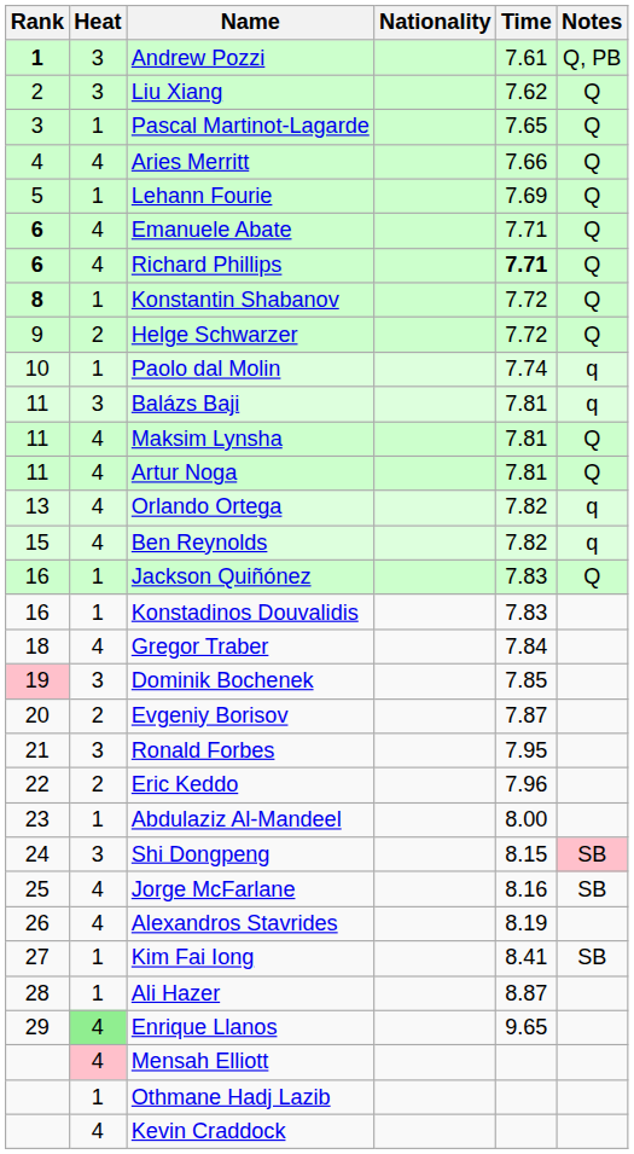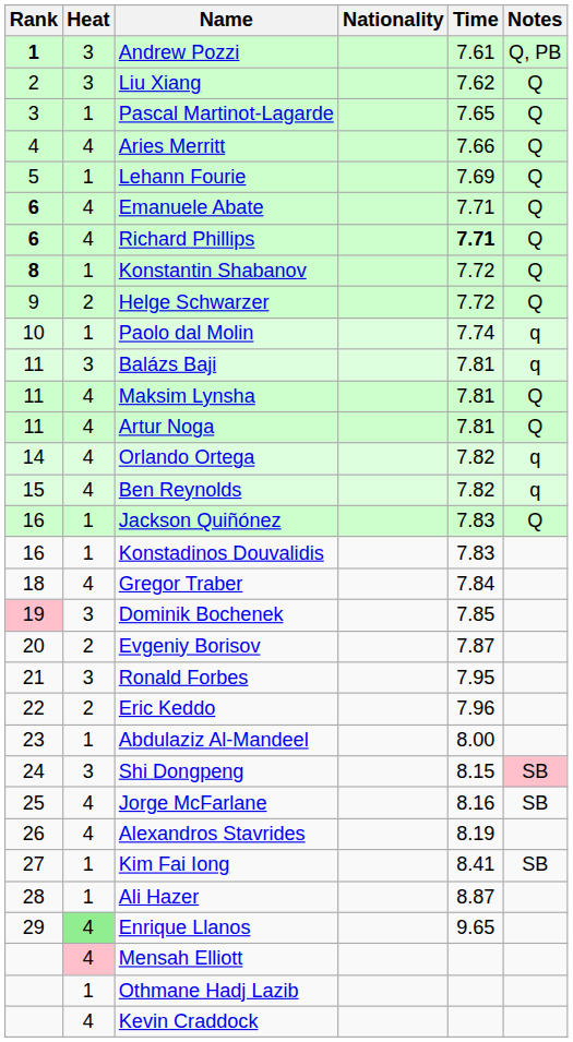 <table class="wikitable sortable" style="text-align:center">
 <tr>
 <th>Rank</th>
 <th>Heat</th>
 <th>Name</th>
 <th>Nationality</th>
 <th>Time</th>
 <th>Notes</th>
 </tr>
 <tr bgcolor=ccffcc>
 <td><strong>1</strong></td>
 <td>3</td>
 <td align=left><a href='#'>Andrew Pozzi</a></td>
 <td align=left></td>
 <td>7.61</td>
 <td>Q, PB</td>
 </tr>
 <tr bgcolor=ccffcc>
 <td>2</td>
 <td>3</td>
 <td align=left><a href='#'>Liu Xiang</a></td>
 <td align=left></td>
 <td>7.62</td>
 <td>Q</td>
 </tr>
 <tr bgcolor=ccffcc>
 <td>3</td>
 <td>1</td>
 <td align=left><a href='#'>Pascal Martinot-Lagarde</a></td>
 <td align=left></td>
 <td>7.65</td>
 <td>Q</td>
 </tr>
 <tr bgcolor=ccffcc>
 <td>4</td>
 <td>4</td>
 <td align=left><a href='#'>Aries Merritt</a></td>
 <td align=left></td>
 <td>7.66</td>
 <td>Q</td>
 </tr>
 <tr bgcolor=ccffcc>
 <td>5</td>
 <td>1</td>
 <td align=left><a href='#'>Lehann Fourie</a></td>
 <td align=left></td>
 <td>7.69</td>
 <td>Q</td>
 </tr>
 <tr bgcolor=ccffcc>
 <td><strong>6</strong></td>
 <td>4</td>
 <td align=left><a href='#'>Emanuele Abate</a></td>
 <td align=left></td>
 <td>7.71</td>
 <td>Q</td>
 </tr>
 <tr bgcolor=ccffcc>
 <td><strong>6</strong></td>
 <td>4</td>
 <td align=left><a href='#'>Richard Phillips</a></td>
 <td align=left></td>
 <td><strong>7.71</strong></td>
 <td>Q</td>
 </tr>
 <tr bgcolor=ccffcc>
 <td><strong>8</strong></td>
 <td>1</td>
 <td align=left><a href='#'>Konstantin Shabanov</a></td>
 <td align=left></td>
 <td>7.72</td>
 <td>Q</td>
 </tr>
 <tr bgcolor=ccffcc>
 <td>9</td>
 <td>2</td>
 <td align=left><a href='#'>Helge Schwarzer</a></td>
 <td align=left></td>
 <td>7.72</td>
 <td>Q</td>
 </tr>
 <tr bgcolor=ddffdd>
 <td>10</td>
 <td>1</td>
 <td align=left><a href='#'>Paolo dal Molin</a></td>
 <td align=left></td>
 <td>7.74</td>
 <td>q</td>
 </tr>
 <tr bgcolor=ddffdd>
 <td>11</td>
 <td>3</td>
 <td align=left><a href='#'>Balázs Baji</a></td>
 <td align=left></td>
 <td>7.81</td>
 <td>q</td>
 </tr>
 <tr bgcolor=ccffcc>
 <td>11</td>
 <td>4</td>
 <td align=left><a href='#'>Maksim Lynsha</a></td>
 <td align=left></td>
 <td>7.81</td>
 <td>Q</td>
 </tr>
 <tr bgcolor=ccffcc>
 <td>11</td>
 <td>4</td>
 <td align=left><a href='#'>Artur Noga</a></td>
 <td align=left></td>
 <td>7.81</td>
 <td>Q</td>
 </tr>
 <tr bgcolor=ddffdd>
-<td>13</td>
+<td>14</td>
 <td>4</td>
 <td align=left><a href='#'>Orlando Ortega</a></td>
 <td align=left></td>
 <td>7.82</td>
 <td>q</td>
 </tr>
 <tr bgcolor=ddffdd>
 <td>15</td>
 <td>4</td>
 <td align=left><a href='#'>Ben Reynolds</a></td>
 <td align=left></td>
 <td>7.82</td>
 <td>q</td>
 </tr>
 <tr bgcolor=ccffcc>
 <td>16</td>
 <td>1</td>
 <td align=left><a href='#'>Jackson Quiñónez</a></td>
 <td align=left></td>
 <td>7.83</td>
 <td>Q</td>
 </tr>
 <tr>
 <td>16</td>
 <td>1</td>
 <td align=left><a href='#'>Konstadinos Douvalidis</a></td>
 <td align=left></td>
 <td>7.83</td>
 <td></td>
 </tr>
 <tr>
 <td>18</td>
 <td>4</td>
 <td align=left><a href='#'>Gregor Traber</a></td>
 <td align=left></td>
 <td>7.84</td>
 <td></td>
 </tr>
 <tr>
 <td style="background: pink;">19</td>
 <td>3</td>
 <td align=left><a href='#'>Dominik Bochenek</a></td>
 <td align=left></td>
 <td>7.85</td>
 <td></td>
 </tr>
 <tr>
 <td>20</td>
 <td>2</td>
 <td align=left><a href='#'>Evgeniy Borisov</a></td>
 <td align=left></td>
 <td>7.87</td>
 <td></td>
 </tr>
 <tr>
 <td>21</td>
 <td>3</td>
 <td align=left><a href='#'>Ronald Forbes</a></td>
 <td align=left></td>
 <td>7.95</td>
 <td></td>
 </tr>
 <tr>
 <td>22</td>
 <td>2</td>
 <td align=left><a href='#'>Eric Keddo</a></td>
 <td align=left></td>
 <td>7.96</td>
 <td></td>
 </tr>
 <tr>
 <td>23</td>
 <td>1</td>
 <td align=left><a href='#'>Abdulaziz Al-Mandeel</a></td>
 <td align=left></td>
 <td>8.00</td>
 <td></td>
 </tr>
 <tr>
 <td>24</td>
 <td>3</td>
 <td align=left><a href='#'>Shi Dongpeng</a></td>
 <td align=left></td>
 <td>8.15</td>
 <td style="background: pink;">SB</td>
 </tr>
 <tr>
 <td>25</td>
 <td>4</td>
 <td align=left><a href='#'>Jorge McFarlane</a></td>
 <td align=left></td>
 <td>8.16</td>
 <td>SB</td>
 </tr>
 <tr>
 <td>26</td>
 <td>4</td>
 <td align=left><a href='#'>Alexandros Stavrides</a></td>
 <td align=left></td>
 <td>8.19</td>
 <td></td>
 </tr>
 <tr>
 <td>27</td>
 <td>1</td>
 <td align=left><a href='#'>Kim Fai Iong</a></td>
 <td align=left></td>
 <td>8.41</td>
 <td>SB</td>
 </tr>
 <tr>
 <td>28</td>
 <td>1</td>
 <td align=left><a href='#'>Ali Hazer</a></td>
 <td align=left></td>
 <td>8.87</td>
 <td></td>
 </tr>
 <tr>
 <td>29</td>
 <td style="background: lightgreen;">4</td>
 <td align=left><a href='#'>Enrique Llanos</a></td>
 <td align=left></td>
 <td>9.65</td>
 <td></td>
 </tr>
 <tr>
 <td></td>
 <td style="background: pink;">4</td>
 <td align=left><a href='#'>Mensah Elliott</a></td>
 <td align=left></td>
 <td></td>
 <td></td>
 </tr>
 <tr>
 <td></td>
 <td>1</td>
 <td align=left><a href='#'>Othmane Hadj Lazib</a></td>
 <td align=left></td>
 <td></td>
 <td></td>
 </tr>
 <tr>
 <td></td>
 <td>4</td>
 <td align=left><a href='#'>Kevin Craddock</a></td>
 <td align=left></td>
 <td></td>
 <td></td>
 </tr>
 </table>
